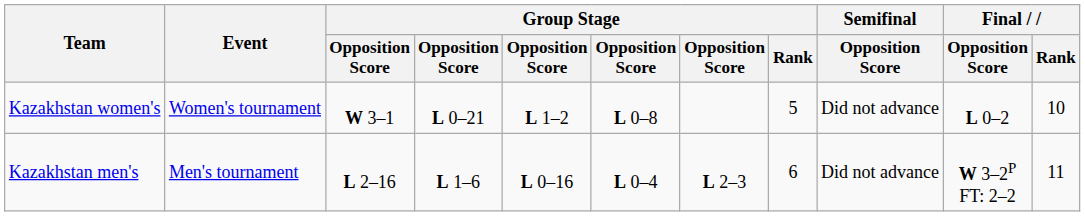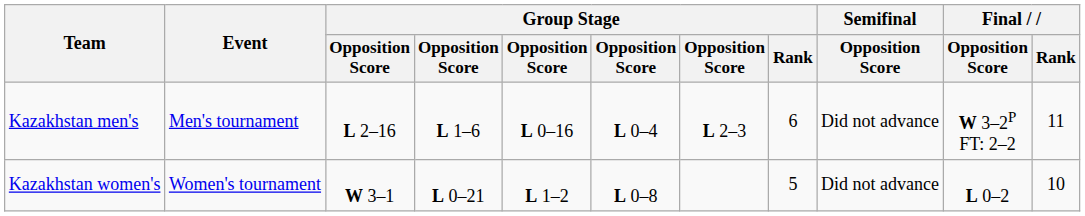 <table class=wikitable style=font-size:90%;text-align:center>
 <tr>
 <th rowspan=2>Team</th>
 <th rowspan=2>Event</th>
 <th colspan=6>Group Stage</th>
 <th>Semifinal</th>
 <th colspan=2>Final /  / </th>
 </tr>
 <tr style=font-size:95%>
 <th>Opposition<br>Score</th>
 <th>Opposition<br>Score</th>
 <th>Opposition<br>Score</th>
 <th>Opposition<br>Score</th>
 <th>Opposition<br>Score</th>
 <th>Rank</th>
 <th>Opposition<br>Score</th>
 <th>Opposition<br>Score</th>
 <th>Rank</th>
 </tr>
 <tr>
+<td align=left><a href='#'>Kazakhstan men's</a></td>
+<td align=left><a href='#'>Men's tournament</a></td>
+<td><br><strong>L</strong> 2–16</td>
+<td><br><strong>L</strong> 1–6</td>
+<td><br><strong>L</strong> 0–16</td>
+<td><br><strong>L</strong> 0–4</td>
+<td><br><strong>L</strong> 2–3</td>
+<td>6</td>
+<td>Did not advance</td>
+<td><br><strong>W</strong> 3–2<sup>P</sup><br>FT: 2–2</td>
+<td>11</td>
+</tr>
+<tr>
 <td align=left><a href='#'>Kazakhstan women's</a></td>
 <td align=left><a href='#'>Women's tournament</a></td>
 <td><br><strong>W</strong> 3–1</td>
 <td><br><strong>L</strong> 0–21</td>
 <td><br><strong>L</strong> 1–2</td>
 <td><br><strong>L</strong> 0–8</td>
 <td></td>
 <td>5</td>
 <td>Did not advance</td>
 <td><br><strong>L</strong> 0–2</td>
 <td>10</td>
 </tr>
-<tr>
-<td align=left><a href='#'>Kazakhstan men's</a></td>
-<td align=left><a href='#'>Men's tournament</a></td>
-<td><br><strong>L</strong> 2–16</td>
-<td><br><strong>L</strong> 1–6</td>
-<td><br><strong>L</strong> 0–16</td>
-<td><br><strong>L</strong> 0–4</td>
-<td><br><strong>L</strong> 2–3</td>
-<td>6</td>
-<td>Did not advance</td>
-<td><br><strong>W</strong> 3–2<sup>P</sup><br>FT: 2–2</td>
-<td>11</td>
-</tr>
 </table>
